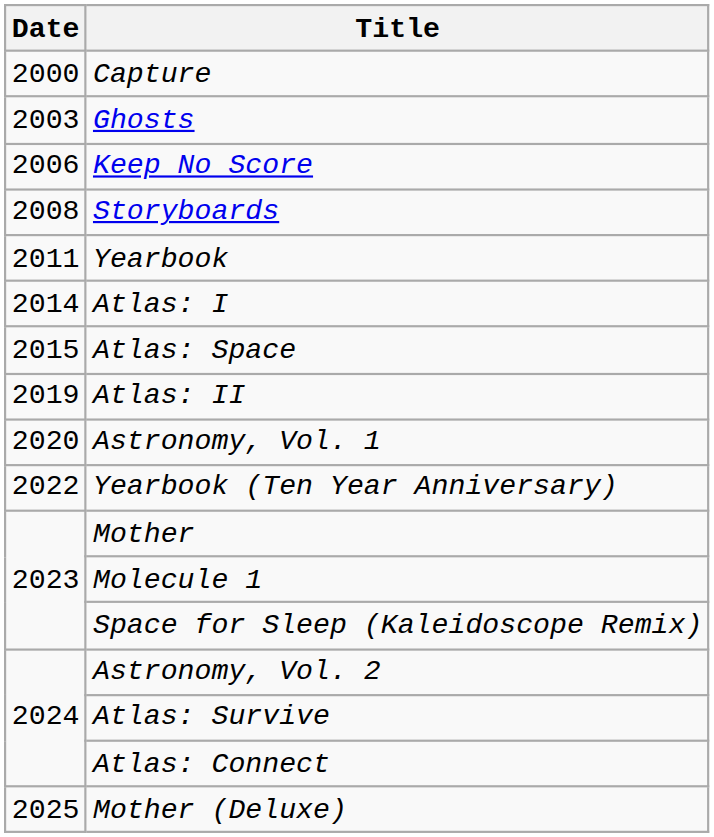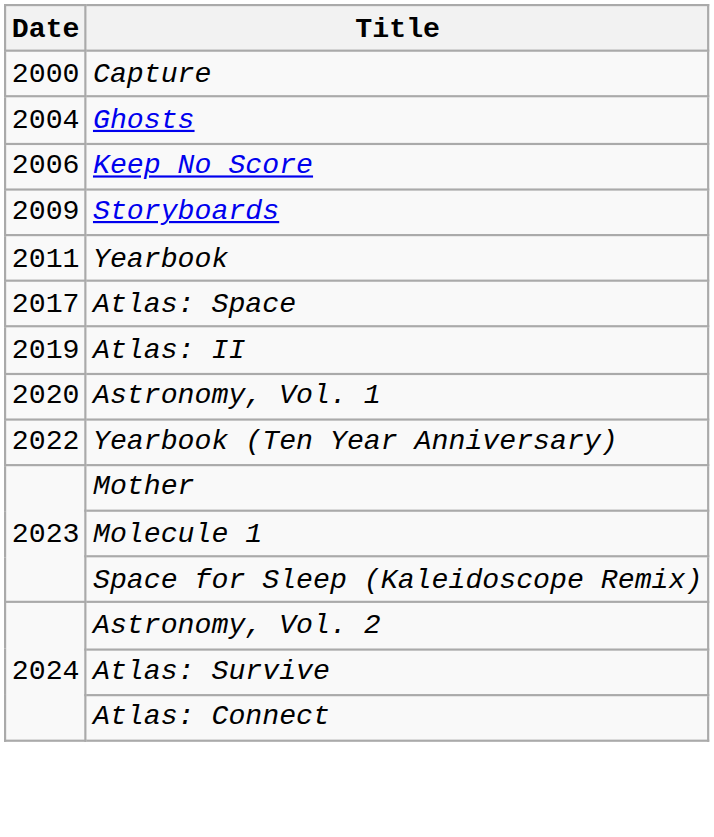 <table class="wikitable">
 <tr>
 <th>Date</th>
 <th>Title</th>
 </tr>
 <tr>
 <td>2000</td>
 <td><em>Capture</em></td>
 </tr>
 <tr>
-<td>2003</td>
+<td>2004</td>
 <td><em><a href='#'>Ghosts</a></em></td>
 </tr>
 <tr>
 <td>2006</td>
 <td><em><a href='#'>Keep No Score</a></em></td>
 </tr>
 <tr>
-<td>2008</td>
+<td>2009</td>
 <td><em><a href='#'>Storyboards</a></em></td>
 </tr>
 <tr>
 <td>2011</td>
 <td><em>Yearbook</em></td>
 </tr>
 <tr>
-<td>2014</td>
-<td><em>Atlas:</em> <em>I</em></td>
-</tr>
-<tr>
-<td>2015</td>
+<td>2017</td>
 <td><em>Atlas: Space</em></td>
 </tr>
 <tr>
 <td>2019</td>
 <td><em>Atlas: II</em></td>
 </tr>
 <tr>
 <td>2020</td>
 <td><em>Astronomy, Vol. 1</em></td>
 </tr>
 <tr>
 <td>2022</td>
 <td><em>Yearbook (Ten Year Anniversary)</em></td>
 </tr>
 <tr>
 <td rowspan="3">2023</td>
 <td><em>Mother</em></td>
 </tr>
 <tr>
 <td><em>Molecule 1</em></td>
 </tr>
 <tr>
 <td><em>Space for Sleep (Kaleidoscope Remix)</em></td>
 </tr>
 <tr>
 <td rowspan="3">2024</td>
 <td><em>Astronomy, Vol. 2</em></td>
 </tr>
 <tr>
 <td><em>Atlas: Survive</em></td>
 </tr>
 <tr>
 <td><em>Atlas: Connect</em></td>
 </tr>
-<tr>
-<td>2025</td>
-<td><em>Mother (Deluxe)</em></td>
-</tr>
 </table>
